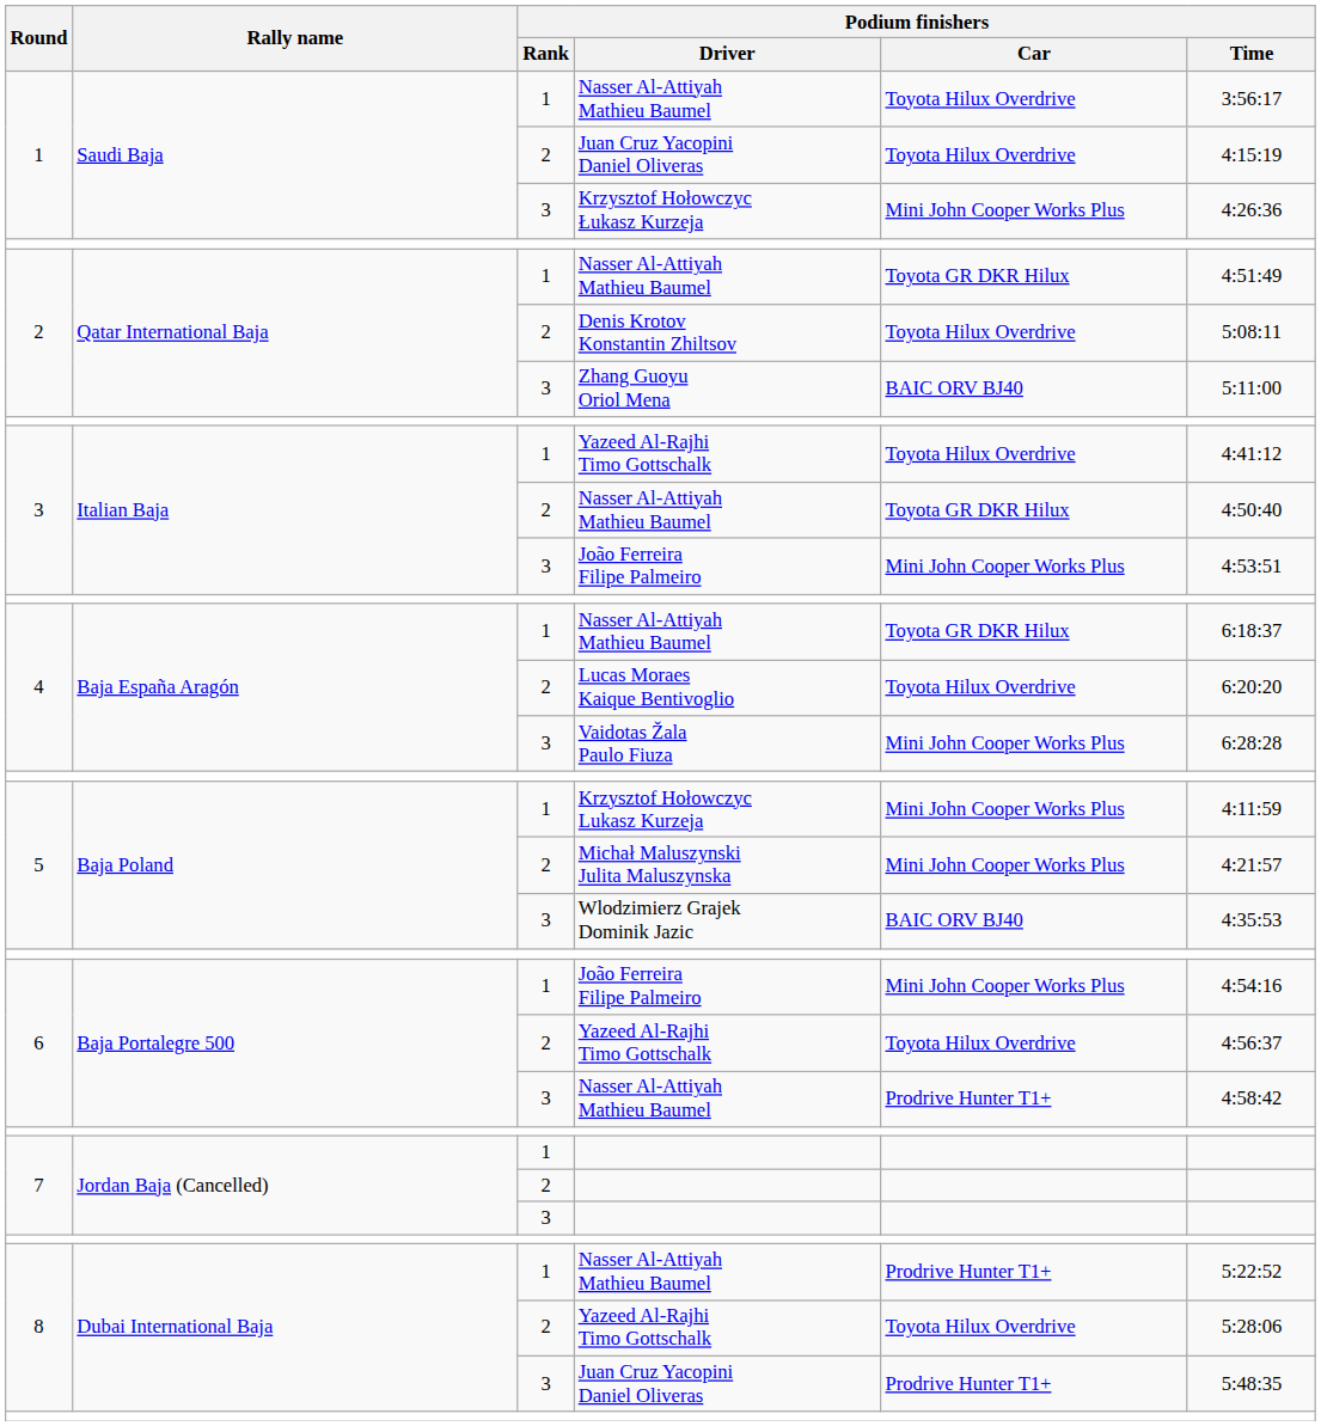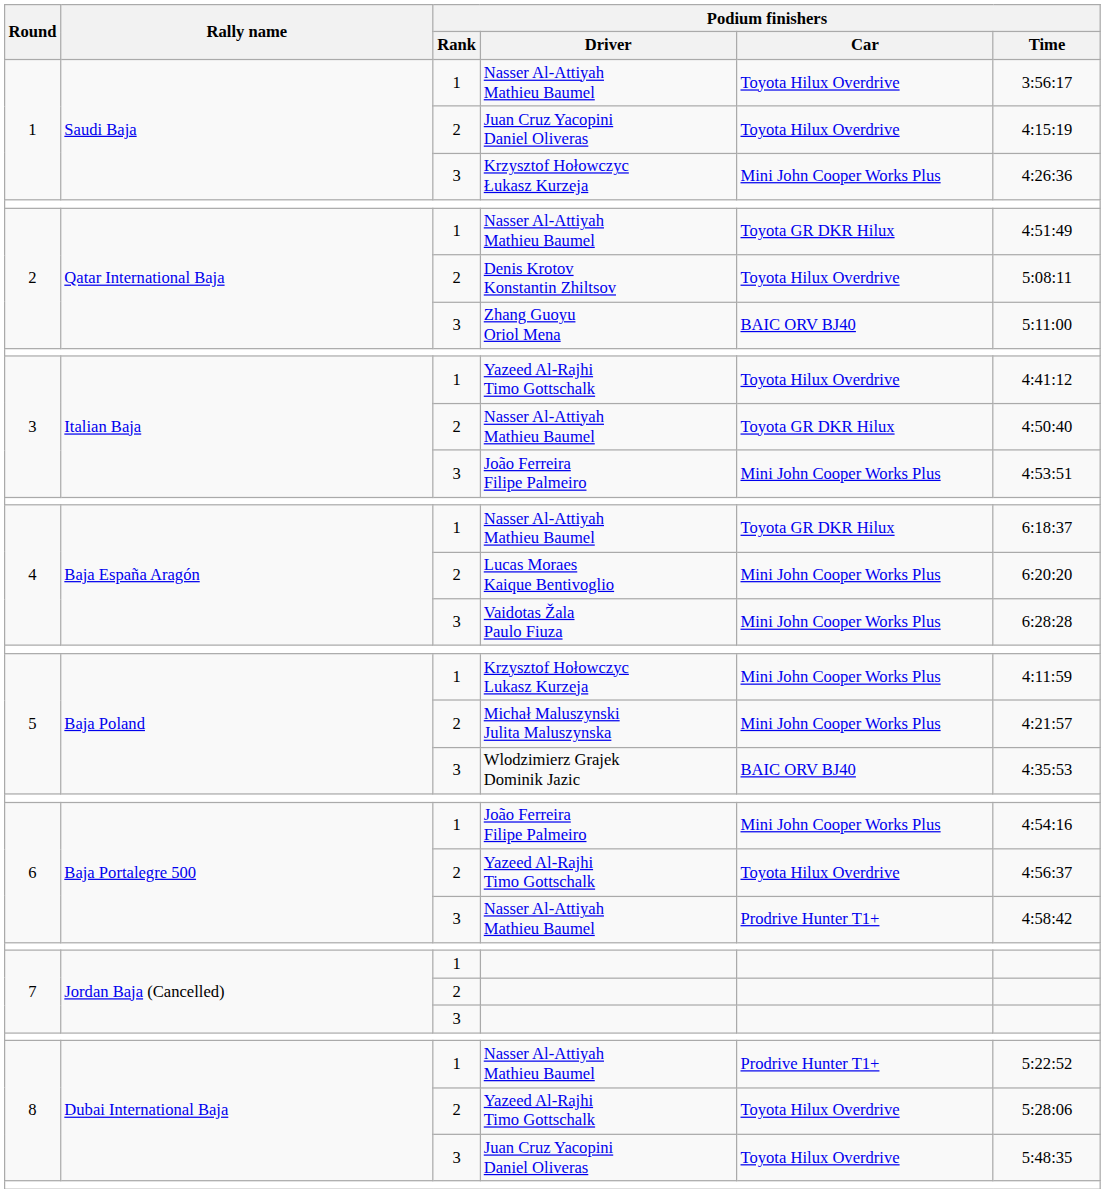 <table class="wikitable" style="font-size:85%;">
 <tr>
 <th rowspan=2>Round</th>
 <th style="width:22em" rowspan=2>Rally name</th>
 <th colspan=4>Podium finishers</th>
 </tr>
 <tr>
 <th>Rank</th>
 <th style="width:15em">Driver</th>
 <th style="width:15em">Car</th>
 <th style="width:6em">Time</th>
 </tr>
 <tr>
 <td rowspan=3 align=center>1</td>
 <td rowspan=3> <a href='#'>Saudi Baja</a></td>
 <td align=center>1</td>
 <td> <a href='#'>Nasser Al-Attiyah</a> <br> <a href='#'>Mathieu Baumel</a></td>
 <td><a href='#'>Toyota Hilux Overdrive</a></td>
 <td align=center>3:56:17</td>
 </tr>
 <tr>
 <td align=center>2</td>
 <td> <a href='#'>Juan Cruz Yacopini</a> <br> <a href='#'>Daniel Oliveras</a></td>
 <td><a href='#'>Toyota Hilux Overdrive</a></td>
 <td align=center>4:15:19</td>
 </tr>
 <tr>
 <td align=center>3</td>
 <td> <a href='#'>Krzysztof Hołowczyc</a> <br> <a href='#'>Łukasz Kurzeja</a></td>
 <td><a href='#'>Mini John Cooper Works Plus</a></td>
 <td align=center>4:26:36</td>
 </tr>
 <tr style="background:white;">
 <td colspan=6></td>
 </tr>
 <tr>
 <td rowspan=3 align=center>2</td>
 <td rowspan=3> <a href='#'>Qatar International Baja</a></td>
 <td align=center>1</td>
 <td> <a href='#'>Nasser Al-Attiyah</a> <br> <a href='#'>Mathieu Baumel</a></td>
 <td><a href='#'>Toyota GR DKR Hilux</a></td>
 <td align=center>4:51:49</td>
 </tr>
 <tr>
 <td align=center>2</td>
 <td> <a href='#'>Denis Krotov</a> <br> <a href='#'>Konstantin Zhiltsov</a></td>
 <td><a href='#'>Toyota Hilux Overdrive</a></td>
 <td align=center>5:08:11</td>
 </tr>
 <tr>
 <td align=center>3</td>
 <td> <a href='#'>Zhang Guoyu</a> <br> <a href='#'>Oriol Mena</a></td>
 <td><a href='#'>BAIC ORV BJ40</a></td>
 <td align=center>5:11:00</td>
 </tr>
 <tr style="background:white;">
 <td colspan=6></td>
 </tr>
 <tr>
 <td rowspan=3 align=center>3</td>
 <td rowspan=3> <a href='#'>Italian Baja</a></td>
 <td align=center>1</td>
 <td> <a href='#'>Yazeed Al-Rajhi</a> <br> <a href='#'>Timo Gottschalk</a></td>
 <td><a href='#'>Toyota Hilux Overdrive</a></td>
 <td align=center>4:41:12</td>
 </tr>
 <tr>
 <td align=center>2</td>
 <td> <a href='#'>Nasser Al-Attiyah</a> <br> <a href='#'>Mathieu Baumel</a></td>
 <td><a href='#'>Toyota GR DKR Hilux</a></td>
 <td align=center>4:50:40</td>
 </tr>
 <tr>
 <td align=center>3</td>
 <td> <a href='#'>João Ferreira</a> <br> <a href='#'>Filipe Palmeiro</a></td>
 <td><a href='#'>Mini John Cooper Works Plus</a></td>
 <td align=center>4:53:51</td>
 </tr>
 <tr style="background:white;">
 <td colspan=6></td>
 </tr>
 <tr>
 <td rowspan=3 align=center>4</td>
 <td rowspan=3> <a href='#'>Baja España Aragón</a></td>
 <td align=center>1</td>
 <td> <a href='#'>Nasser Al-Attiyah</a> <br> <a href='#'>Mathieu Baumel</a></td>
 <td><a href='#'>Toyota GR DKR Hilux</a></td>
 <td align=center>6:18:37</td>
 </tr>
 <tr>
 <td align=center>2</td>
 <td> <a href='#'>Lucas Moraes</a> <br> <a href='#'>Kaique Bentivoglio</a></td>
-<td><a href='#'>Toyota Hilux Overdrive</a></td>
+<td><a href='#'>Mini John Cooper Works Plus</a></td>
 <td align=center>6:20:20</td>
 </tr>
 <tr>
 <td align=center>3</td>
 <td> <a href='#'>Vaidotas Žala</a> <br> <a href='#'>Paulo Fiuza</a></td>
 <td><a href='#'>Mini John Cooper Works Plus</a></td>
 <td align=center>6:28:28</td>
 </tr>
 <tr style="background:white;">
 <td colspan=6></td>
 </tr>
 <tr>
 <td rowspan=3 align=center>5</td>
 <td rowspan=3> <a href='#'>Baja Poland</a></td>
 <td align=center>1</td>
 <td> <a href='#'>Krzysztof Hołowczyc</a><br> <a href='#'>Lukasz Kurzeja</a></td>
 <td><a href='#'>Mini John Cooper Works Plus</a></td>
 <td align=center>4:11:59</td>
 </tr>
 <tr>
 <td align=center>2</td>
 <td> <a href='#'>Michał Maluszynski</a><br> <a href='#'>Julita Maluszynska</a></td>
 <td><a href='#'>Mini John Cooper Works Plus</a></td>
 <td align=center>4:21:57</td>
 </tr>
 <tr>
 <td align=center>3</td>
 <td> Wlodzimierz Grajek<br> Dominik Jazic</td>
 <td><a href='#'>BAIC ORV BJ40</a></td>
 <td align=center>4:35:53</td>
 </tr>
 <tr style="background:white;">
 <td colspan=6></td>
 </tr>
 <tr>
 <td rowspan=3 align=center>6</td>
 <td rowspan=3> <a href='#'>Baja Portalegre 500</a></td>
 <td align=center>1</td>
 <td> <a href='#'>João Ferreira</a><br> <a href='#'>Filipe Palmeiro</a></td>
 <td><a href='#'>Mini John Cooper Works Plus</a></td>
 <td align=center>4:54:16</td>
 </tr>
 <tr>
 <td align=center>2</td>
 <td> <a href='#'>Yazeed Al-Rajhi</a> <br> <a href='#'>Timo Gottschalk</a></td>
 <td><a href='#'>Toyota Hilux Overdrive</a></td>
 <td align=center>4:56:37</td>
 </tr>
 <tr>
 <td align=center>3</td>
 <td> <a href='#'>Nasser Al-Attiyah</a><br> <a href='#'>Mathieu Baumel</a></td>
 <td><a href='#'>Prodrive Hunter T1+</a></td>
 <td align=center>4:58:42</td>
 </tr>
 <tr style="background:white;">
 <td colspan=6></td>
 </tr>
 <tr>
 <td rowspan=3 align=center>7</td>
 <td rowspan=3> <a href='#'>Jordan Baja</a> (Cancelled)</td>
 <td align=center>1</td>
 <td></td>
 <td></td>
 <td align=center></td>
 </tr>
 <tr>
 <td align=center>2</td>
 <td></td>
 <td></td>
 <td align=center></td>
 </tr>
 <tr>
 <td align=center>3</td>
 <td></td>
 <td></td>
 <td align=center></td>
 </tr>
 <tr style="background:white;">
 <td colspan=6></td>
 </tr>
 <tr>
 <td rowspan=3 align=center>8</td>
 <td rowspan=3> <a href='#'>Dubai International Baja</a></td>
 <td align=center>1</td>
 <td> <a href='#'>Nasser Al-Attiyah</a><br> <a href='#'>Mathieu Baumel</a></td>
 <td><a href='#'>Prodrive Hunter T1+</a></td>
 <td align=center>5:22:52</td>
 </tr>
 <tr>
 <td align=center>2</td>
 <td> <a href='#'>Yazeed Al-Rajhi</a> <br> <a href='#'>Timo Gottschalk</a></td>
 <td><a href='#'>Toyota Hilux Overdrive</a></td>
 <td align=center>5:28:06</td>
 </tr>
 <tr>
 <td align=center>3</td>
 <td> <a href='#'>Juan Cruz Yacopini</a> <br> <a href='#'>Daniel Oliveras</a></td>
-<td><a href='#'>Prodrive Hunter T1+</a></td>
+<td><a href='#'>Toyota Hilux Overdrive</a></td>
 <td align=center>5:48:35</td>
 </tr>
 <tr style="background:white;">
 <td colspan=6></td>
 </tr>
 </table>
